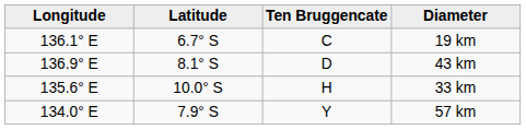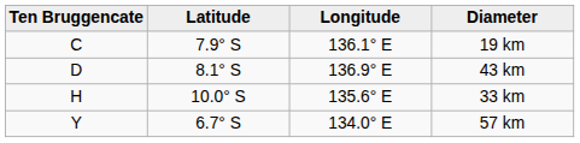 <table class="wikitable">
 <tr>
+<th width="25%" style="background:#eeeeee;">Ten Bruggencate</th>
+<th width="25%" style="background:#eeeeee;">Latitude</th>
 <th width="25%" style="background:#eeeeee;">Longitude</th>
-<th width="25%" style="background:#eeeeee;">Latitude</th>
-<th width="25%" style="background:#eeeeee;">Ten Bruggencate</th>
 <th width="25%" style="background:#eeeeee;">Diameter</th>
 </tr>
 <tr>
+<td align="center">C</td>
+<td align="center">7.9° S</td>
 <td align="center">136.1° E</td>
-<td align="center">6.7° S</td>
-<td align="center">C</td>
 <td align="center">19 km</td>
 </tr>
 <tr>
+<td align="center">D</td>
+<td align="center">8.1° S</td>
 <td align="center">136.9° E</td>
-<td align="center">8.1° S</td>
-<td align="center">D</td>
 <td align="center">43 km</td>
 </tr>
 <tr>
+<td align="center">H</td>
+<td align="center">10.0° S</td>
 <td align="center">135.6° E</td>
-<td align="center">10.0° S</td>
-<td align="center">H</td>
 <td align="center">33 km</td>
 </tr>
 <tr>
+<td align="center">Y</td>
+<td align="center">6.7° S</td>
 <td align="center">134.0° E</td>
-<td align="center">7.9° S</td>
-<td align="center">Y</td>
 <td align="center">57 km</td>
 </tr>
 </table>
